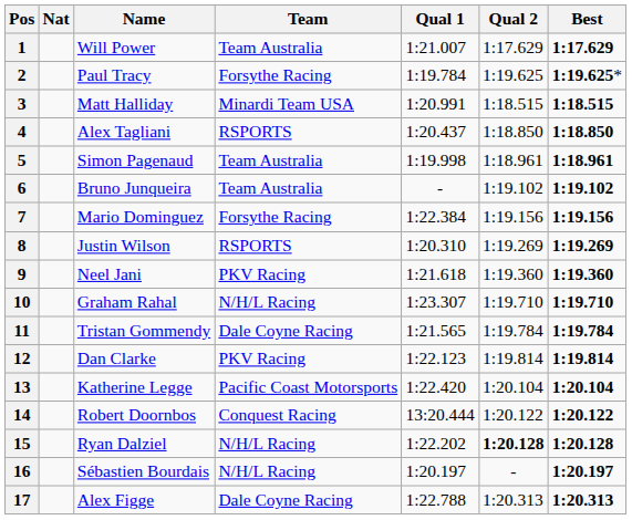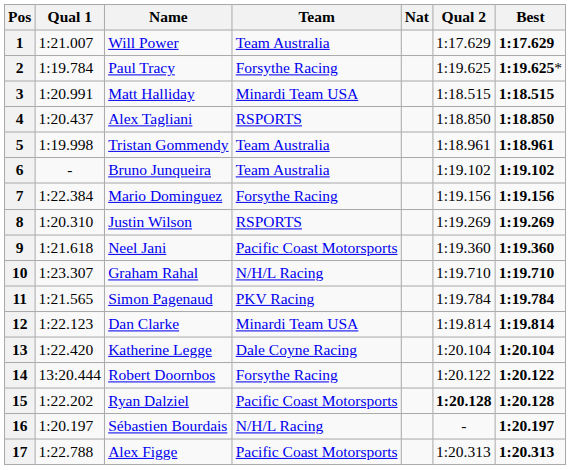 <table class="wikitable" style="font-size: 95%;">
 <tr>
 <th>Pos</th>
-<th>Nat</th>
+<th>Qual 1</th>
 <th>Name</th>
 <th>Team</th>
-<th>Qual 1</th>
+<th>Nat</th>
 <th>Qual 2</th>
 <th>Best</th>
 </tr>
 <tr>
 <th>1</th>
-<td></td>
+<td>1:21.007</td>
 <td><a href='#'>Will Power</a></td>
 <td><a href='#'>Team Australia</a></td>
-<td>1:21.007</td>
+<td></td>
 <td>1:17.629</td>
 <td><strong>1:17.629</strong></td>
 </tr>
 <tr>
 <th>2</th>
-<td></td>
+<td>1:19.784</td>
 <td><a href='#'>Paul Tracy</a></td>
 <td><a href='#'>Forsythe Racing</a></td>
-<td>1:19.784</td>
+<td></td>
 <td>1:19.625</td>
 <td><strong>1:19.625</strong>*</td>
 </tr>
 <tr>
 <th>3</th>
-<td></td>
+<td>1:20.991</td>
 <td><a href='#'>Matt Halliday</a></td>
 <td><a href='#'>Minardi Team USA</a></td>
-<td>1:20.991</td>
+<td></td>
 <td>1:18.515</td>
 <td><strong>1:18.515</strong></td>
 </tr>
 <tr>
 <th>4</th>
-<td></td>
+<td>1:20.437</td>
 <td><a href='#'>Alex Tagliani</a></td>
 <td><a href='#'>RSPORTS</a></td>
-<td>1:20.437</td>
+<td></td>
 <td>1:18.850</td>
 <td><strong>1:18.850</strong></td>
 </tr>
 <tr>
 <th>5</th>
+<td>1:19.998</td>
+<td><a href='#'>Tristan Gommendy</a></td>
+<td><a href='#'>Team Australia</a></td>
 <td></td>
-<td><a href='#'>Simon Pagenaud</a></td>
-<td><a href='#'>Team Australia</a></td>
-<td>1:19.998</td>
 <td>1:18.961</td>
 <td><strong>1:18.961</strong></td>
 </tr>
 <tr>
 <th>6</th>
-<td></td>
+<td align="center">-</td>
 <td><a href='#'>Bruno Junqueira</a></td>
 <td><a href='#'>Team Australia</a></td>
-<td align="center">-</td>
+<td></td>
 <td>1:19.102</td>
 <td><strong>1:19.102</strong></td>
 </tr>
 <tr>
 <th>7</th>
-<td></td>
+<td>1:22.384</td>
 <td><a href='#'>Mario Dominguez</a></td>
 <td><a href='#'>Forsythe Racing</a></td>
-<td>1:22.384</td>
+<td></td>
 <td>1:19.156</td>
 <td><strong>1:19.156</strong></td>
 </tr>
 <tr>
 <th>8</th>
-<td></td>
+<td>1:20.310</td>
 <td><a href='#'>Justin Wilson</a></td>
 <td><a href='#'>RSPORTS</a></td>
-<td>1:20.310</td>
+<td></td>
 <td>1:19.269</td>
 <td><strong>1:19.269</strong></td>
 </tr>
 <tr>
 <th>9</th>
+<td>1:21.618</td>
+<td><a href='#'>Neel Jani</a></td>
+<td><a href='#'>Pacific Coast Motorsports</a></td>
 <td></td>
-<td><a href='#'>Neel Jani</a></td>
-<td><a href='#'>PKV Racing</a></td>
-<td>1:21.618</td>
 <td>1:19.360</td>
 <td><strong>1:19.360</strong></td>
 </tr>
 <tr>
 <th>10</th>
-<td></td>
+<td>1:23.307</td>
 <td><a href='#'>Graham Rahal</a></td>
 <td><a href='#'>N/H/L Racing</a></td>
-<td>1:23.307</td>
+<td></td>
 <td>1:19.710</td>
 <td><strong>1:19.710</strong></td>
 </tr>
 <tr>
 <th>11</th>
+<td>1:21.565</td>
+<td><a href='#'>Simon Pagenaud</a></td>
+<td><a href='#'>PKV Racing</a></td>
 <td></td>
-<td><a href='#'>Tristan Gommendy</a></td>
-<td><a href='#'>Dale Coyne Racing</a></td>
-<td>1:21.565</td>
 <td>1:19.784</td>
 <td><strong>1:19.784</strong></td>
 </tr>
 <tr>
 <th>12</th>
+<td>1:22.123</td>
+<td><a href='#'>Dan Clarke</a></td>
+<td><a href='#'>Minardi Team USA</a></td>
 <td></td>
-<td><a href='#'>Dan Clarke</a></td>
-<td><a href='#'>PKV Racing</a></td>
-<td>1:22.123</td>
 <td>1:19.814</td>
 <td><strong>1:19.814</strong></td>
 </tr>
 <tr>
 <th>13</th>
+<td>1:22.420</td>
+<td><a href='#'>Katherine Legge</a></td>
+<td><a href='#'>Dale Coyne Racing</a></td>
 <td></td>
-<td><a href='#'>Katherine Legge</a></td>
-<td><a href='#'>Pacific Coast Motorsports</a></td>
-<td>1:22.420</td>
 <td>1:20.104</td>
 <td><strong>1:20.104</strong></td>
 </tr>
 <tr>
 <th>14</th>
+<td>13:20.444</td>
+<td><a href='#'>Robert Doornbos</a></td>
+<td><a href='#'>Forsythe Racing</a></td>
 <td></td>
-<td><a href='#'>Robert Doornbos</a></td>
-<td><a href='#'>Conquest Racing</a></td>
-<td>13:20.444</td>
 <td>1:20.122</td>
 <td><strong>1:20.122</strong></td>
 </tr>
 <tr>
 <th>15</th>
+<td>1:22.202</td>
+<td><a href='#'>Ryan Dalziel</a></td>
+<td><a href='#'>Pacific Coast Motorsports</a></td>
 <td></td>
-<td><a href='#'>Ryan Dalziel</a></td>
-<td><a href='#'>N/H/L Racing</a></td>
-<td>1:22.202</td>
 <td><strong>1:20.128</strong></td>
 <td><strong>1:20.128</strong></td>
 </tr>
 <tr>
 <th>16</th>
-<td></td>
+<td>1:20.197</td>
 <td><a href='#'>Sébastien Bourdais</a></td>
 <td><a href='#'>N/H/L Racing</a></td>
-<td>1:20.197</td>
+<td></td>
 <td align="center">-</td>
 <td><strong>1:20.197</strong></td>
 </tr>
 <tr>
 <th>17</th>
+<td>1:22.788</td>
+<td><a href='#'>Alex Figge</a></td>
+<td><a href='#'>Pacific Coast Motorsports</a></td>
 <td></td>
-<td><a href='#'>Alex Figge</a></td>
-<td><a href='#'>Dale Coyne Racing</a></td>
-<td>1:22.788</td>
 <td>1:20.313</td>
 <td><strong>1:20.313</strong></td>
 </tr>
 </table>
